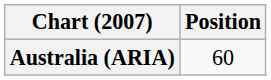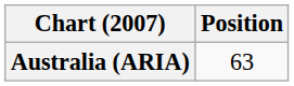 <table class="wikitable plainrowheaders">
 <tr>
 <th scope="col">Chart (2007)</th>
 <th scope="col">Position</th>
 </tr>
 <tr>
 <th scope="row">Australia (ARIA)</th>
-<td align="center">60</td>
+<td align="center">63</td>
 </tr>
 </table>
